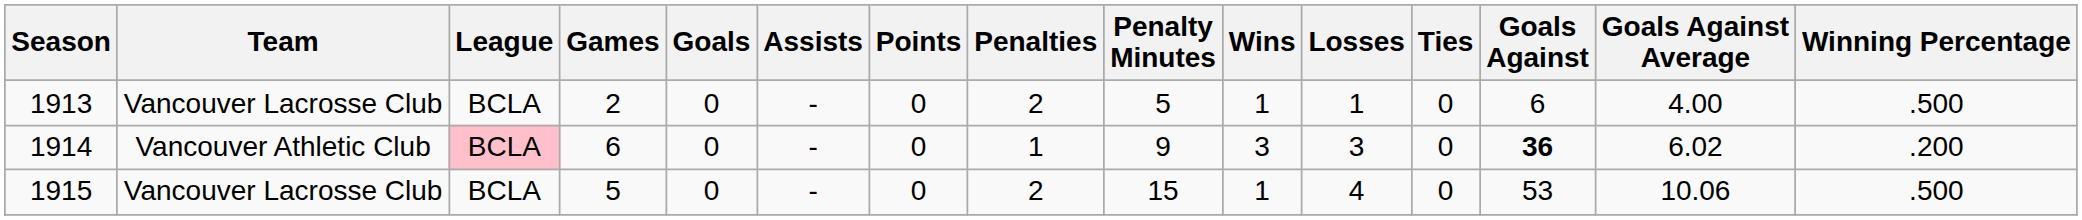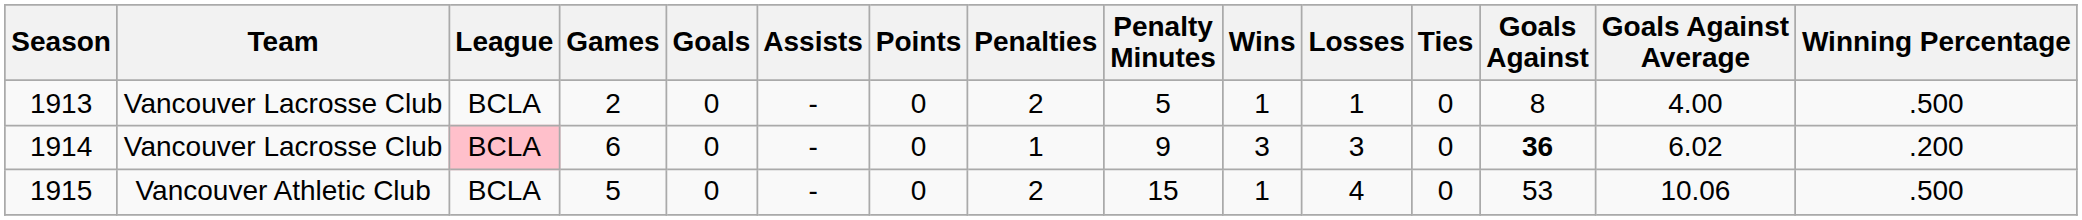 <table class="wikitable">
 <tr>
 <th>Season</th>
 <th>Team</th>
 <th>League</th>
 <th>Games</th>
 <th>Goals</th>
 <th>Assists</th>
 <th>Points</th>
 <th>Penalties</th>
 <th>Penalty<br>Minutes</th>
 <th>Wins</th>
 <th>Losses</th>
 <th>Ties</th>
 <th>Goals<br>Against</th>
 <th>Goals Against<br>Average</th>
 <th>Winning Percentage</th>
 </tr>
 <tr align="center">
 <td>1913</td>
 <td>Vancouver Lacrosse Club</td>
 <td>BCLA</td>
 <td>2</td>
 <td>0</td>
 <td>-</td>
 <td>0</td>
 <td>2</td>
 <td>5</td>
 <td>1</td>
 <td>1</td>
 <td>0</td>
-<td>6</td>
+<td>8</td>
 <td>4.00</td>
 <td>.500</td>
 </tr>
 <tr align="center">
 <td>1914</td>
-<td>Vancouver Athletic Club</td>
+<td>Vancouver Lacrosse Club</td>
 <td style="background: pink;">BCLA</td>
 <td>6</td>
 <td>0</td>
 <td>-</td>
 <td>0</td>
 <td>1</td>
 <td>9</td>
 <td>3</td>
 <td>3</td>
 <td>0</td>
 <td><strong>36</strong></td>
 <td>6.02</td>
 <td>.200</td>
 </tr>
 <tr align="center">
 <td>1915</td>
-<td>Vancouver Lacrosse Club</td>
+<td>Vancouver Athletic Club</td>
 <td>BCLA</td>
 <td>5</td>
 <td>0</td>
 <td>-</td>
 <td>0</td>
 <td>2</td>
 <td>15</td>
 <td>1</td>
 <td>4</td>
 <td>0</td>
 <td>53</td>
 <td>10.06</td>
 <td>.500</td>
 </tr>
 </table>
